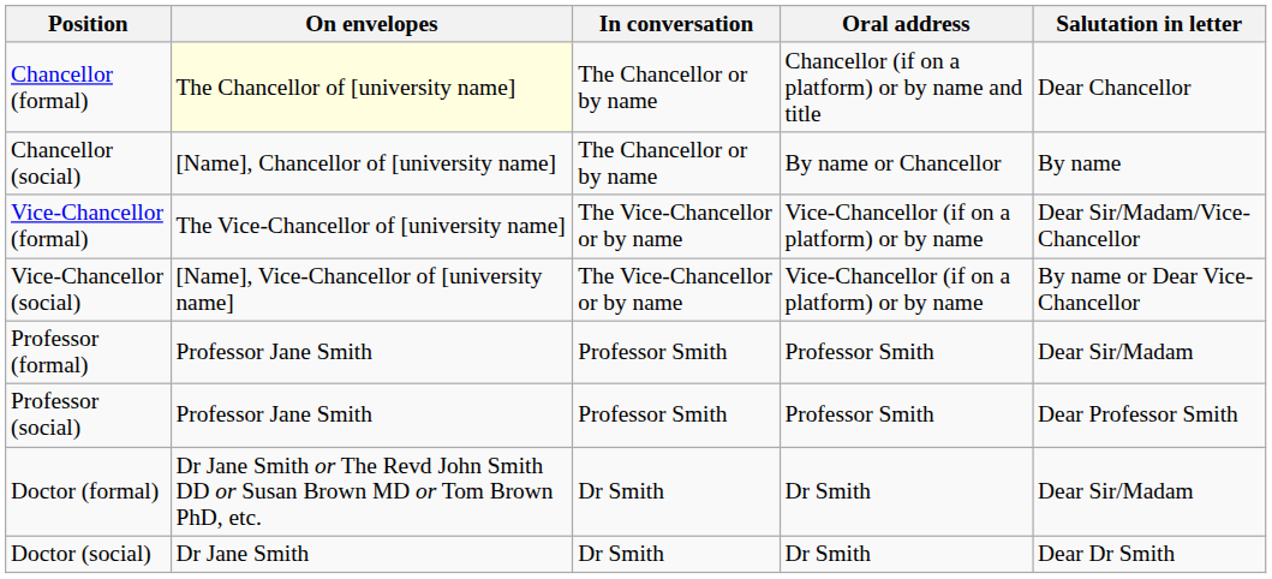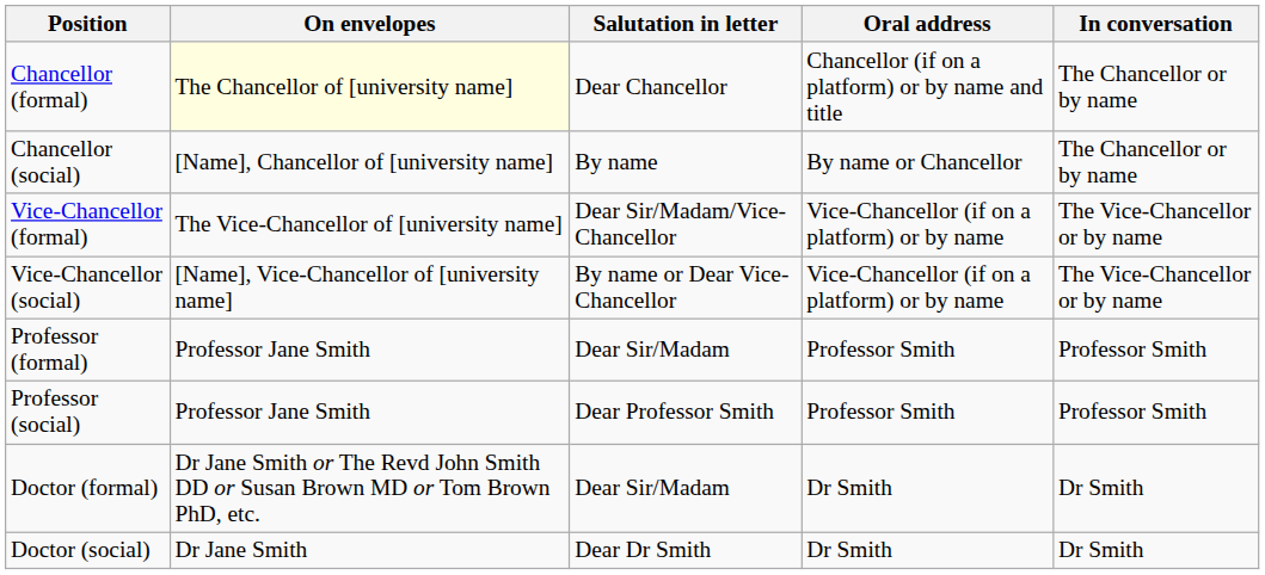 <table class="wikitable">
 <tr>
 <th>Position</th>
 <th>On envelopes</th>
+<th>Salutation in letter</th>
+<th>Oral address</th>
 <th>In conversation</th>
-<th>Oral address</th>
-<th>Salutation in letter</th>
 </tr>
 <tr>
 <td><a href='#'>Chancellor</a> (formal)</td>
 <td style="background: lightyellow;">The Chancellor of [university name]</td>
+<td>Dear Chancellor</td>
+<td>Chancellor (if on a platform) or by name and title</td>
 <td>The Chancellor or by name</td>
-<td>Chancellor (if on a platform) or by name and title</td>
-<td>Dear Chancellor</td>
 </tr>
 <tr>
 <td>Chancellor (social)</td>
 <td>[Name], Chancellor of [university name]</td>
+<td>By name</td>
+<td>By name or Chancellor</td>
 <td>The Chancellor or by name</td>
-<td>By name or Chancellor</td>
-<td>By name</td>
 </tr>
 <tr>
 <td><a href='#'>Vice-Chancellor</a> (formal)</td>
 <td>The Vice-Chancellor of [university name]</td>
+<td>Dear Sir/Madam/Vice-Chancellor</td>
+<td>Vice-Chancellor (if on a platform) or by name</td>
 <td>The Vice-Chancellor or by name</td>
-<td>Vice-Chancellor (if on a platform) or by name</td>
-<td>Dear Sir/Madam/Vice-Chancellor</td>
 </tr>
 <tr>
 <td>Vice-Chancellor (social)</td>
 <td>[Name], Vice-Chancellor of [university name]</td>
+<td>By name or Dear Vice-Chancellor</td>
+<td>Vice-Chancellor (if on a platform) or by name</td>
 <td>The Vice-Chancellor or by name</td>
-<td>Vice-Chancellor (if on a platform) or by name</td>
-<td>By name or Dear Vice-Chancellor</td>
 </tr>
 <tr>
 <td>Professor (formal)</td>
 <td>Professor Jane Smith</td>
+<td>Dear Sir/Madam</td>
 <td>Professor Smith</td>
 <td>Professor Smith</td>
-<td>Dear Sir/Madam</td>
 </tr>
 <tr>
 <td>Professor (social)</td>
 <td>Professor Jane Smith</td>
+<td>Dear Professor Smith</td>
 <td>Professor Smith</td>
 <td>Professor Smith</td>
-<td>Dear Professor Smith</td>
 </tr>
 <tr>
 <td>Doctor (formal)</td>
 <td>Dr Jane Smith <em>or</em> The Revd John Smith DD <em>or</em> Susan Brown MD <em>or</em> Tom Brown PhD, etc.</td>
+<td>Dear Sir/Madam</td>
 <td>Dr Smith</td>
 <td>Dr Smith</td>
-<td>Dear Sir/Madam</td>
 </tr>
 <tr>
 <td>Doctor (social)</td>
 <td>Dr Jane Smith</td>
+<td>Dear Dr Smith</td>
 <td>Dr Smith</td>
 <td>Dr Smith</td>
-<td>Dear Dr Smith</td>
 </tr>
 </table>
